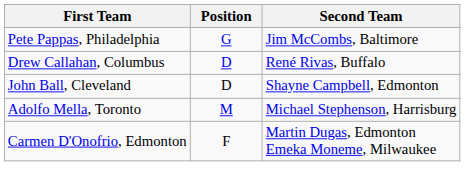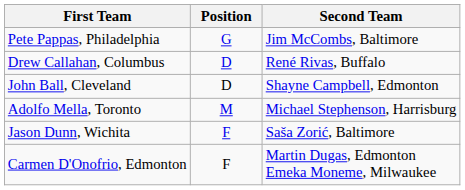 <table class="wikitable">
 <tr>
 <th>First Team</th>
 <th>  Position  </th>
 <th>Second Team</th>
 </tr>
 <tr>
 <td><a href='#'>Pete Pappas</a>, Philadelphia</td>
 <td align=center><a href='#'>G</a></td>
 <td><a href='#'>Jim McCombs</a>, Baltimore</td>
 </tr>
 <tr>
 <td><a href='#'>Drew Callahan</a>, Columbus</td>
 <td align=center><a href='#'>D</a></td>
 <td><a href='#'>René Rivas</a>, Buffalo</td>
 </tr>
 <tr>
 <td><a href='#'>John Ball</a>, Cleveland</td>
 <td align=center>D</td>
 <td><a href='#'>Shayne Campbell</a>, Edmonton</td>
 </tr>
 <tr>
 <td><a href='#'>Adolfo Mella</a>, Toronto</td>
 <td align=center><a href='#'>M</a></td>
 <td><a href='#'>Michael Stephenson</a>, Harrisburg</td>
 </tr>
 <tr>
+<td><a href='#'>Jason Dunn</a>, Wichita</td>
+<td align=center><a href='#'>F</a></td>
+<td><a href='#'>Saša Zorić</a>, Baltimore</td>
+</tr>
+<tr>
 <td><a href='#'>Carmen D'Onofrio</a>, Edmonton</td>
 <td align=center>F</td>
 <td><a href='#'>Martin Dugas</a>, Edmonton<br><a href='#'>Emeka Moneme</a>, Milwaukee</td>
 </tr>
 </table>
